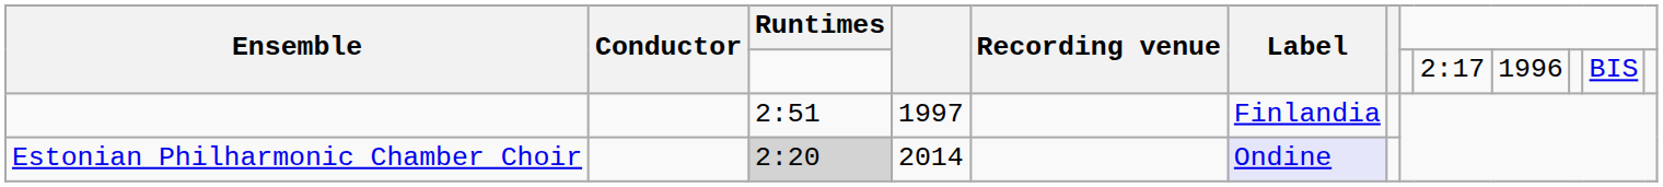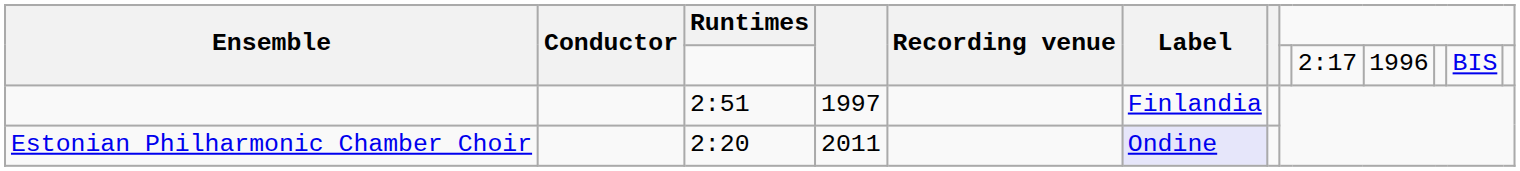 <table class="wikitable sortable" style="margin-right:0; font-size:95%">
 <tr>
 <th rowspan=2 scope=col>Ensemble</th>
 <th rowspan=2 scope=col>Conductor</th>
 <th scope=col>Runtimes</th>
 <th rowspan=2 scope=col></th>
 <th rowspan=2 scope=col>Recording venue</th>
 <th rowspan=2 scope=col>Label</th>
 <th rowspan=2 scope=col class="unsortable"></th>
 </tr>
 <tr>
 <td></td>
 <td></td>
 <td>2:17</td>
 <td>1996</td>
 <td></td>
 <td><a href='#'>BIS</a></td>
 <td></td>
 </tr>
 <tr>
 <td></td>
 <td></td>
 <td>2:51</td>
 <td>1997</td>
 <td></td>
 <td><a href='#'>Finlandia</a></td>
 <td></td>
 </tr>
 <tr>
 <td><a href='#'>Estonian Philharmonic Chamber Choir</a></td>
 <td></td>
-<td style="background: lightgrey;">2:20</td>
-<td>2014</td>
+<td>2:20</td>
+<td>2011</td>
 <td></td>
 <td style="background: lavender;"><a href='#'>Ondine</a></td>
 <td></td>
 </tr>
 </table>
